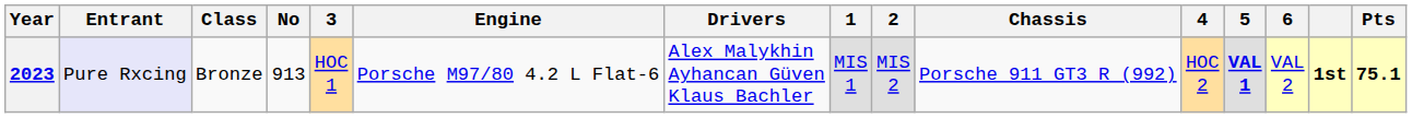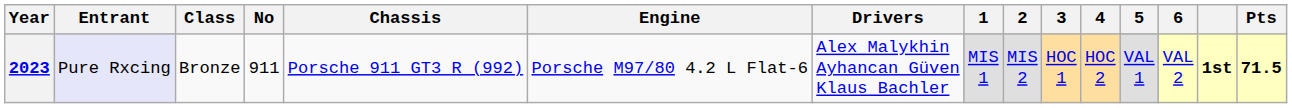 <table class="wikitable" style="font-size: 90%; text-align:center">
 <tr>
 <th>Year</th>
 <th>Entrant</th>
 <th>Class</th>
 <th>No</th>
-<th>3</th>
+<th>Chassis</th>
 <th>Engine</th>
 <th>Drivers</th>
 <th>1</th>
 <th>2</th>
-<th>Chassis</th>
+<th>3</th>
 <th>4</th>
 <th>5</th>
 <th>6</th>
 <th></th>
 <th>Pts</th>
 </tr>
 <tr>
 <th><a href='#'>2023</a></th>
 <td style="background: lavender;"> Pure Rxcing</td>
 <td>Bronze</td>
-<td>913</td>
-<td style="background:#FFDF9F;"><a href='#'>HOC<br>1</a><br></td>
+<td>911</td>
+<td><a href='#'>Porsche 911 GT3 R (992)</a></td>
 <td><a href='#'>Porsche</a> <a href='#'>M97/80</a> 4.2 L Flat-6</td>
 <td align="left"> <a href='#'>Alex Malykhin</a><br> <a href='#'>Ayhancan Güven</a> <small></small> <br> <a href='#'>Klaus Bachler</a> <small></small></td>
 <td style="background:#DFDFDF;"><a href='#'>MIS<br>1</a><br></td>
 <td style="background:#DFDFDF;"><a href='#'>MIS<br>2</a><br></td>
-<td><a href='#'>Porsche 911 GT3 R (992)</a></td>
+<td style="background:#FFDF9F;"><a href='#'>HOC<br>1</a><br></td>
 <td style="background:#FFDF9F;"><a href='#'>HOC<br>2</a><br></td>
-<td style="background:#DFDFDF;"><strong><a href='#'>VAL<br>1</a><br></strong></td>
+<td style="background:#DFDFDF;"><a href='#'>VAL<br>1</a><br></td>
 <td style="background:#FFFFBF;"><a href='#'>VAL<br>2</a><br></td>
 <th style="background:#FFFFBF;">1st</th>
-<th style="background:#FFFFBF;">75.1</th>
+<th style="background:#FFFFBF;">71.5</th>
 </tr>
 </table>
